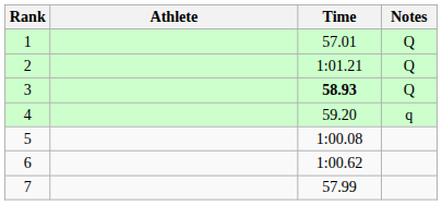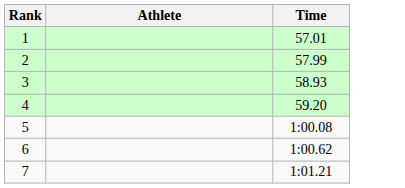 <table class="wikitable" style="text-align:center">
 <tr>
 <th width=40>Rank</th>
 <th width=250>Athlete</th>
 <th width=80>Time</th>
-<th width=50>Notes</th>
 </tr>
 <tr bgcolor=ccffcc>
 <td>1</td>
 <td align=left></td>
 <td>57.01</td>
-<td>Q</td>
 </tr>
 <tr bgcolor=ccffcc>
 <td>2</td>
 <td align=left></td>
-<td>1:01.21</td>
-<td>Q</td>
+<td>57.99</td>
 </tr>
 <tr bgcolor=ccffcc>
 <td>3</td>
 <td align=left></td>
-<td><strong>58.93</strong></td>
-<td>Q</td>
+<td>58.93</td>
 </tr>
 <tr bgcolor=ccffcc>
 <td>4</td>
 <td align=left></td>
 <td>59.20</td>
-<td>q</td>
 </tr>
 <tr>
 <td>5</td>
 <td align=left></td>
 <td>1:00.08</td>
-<td></td>
 </tr>
 <tr>
 <td>6</td>
 <td align=left></td>
 <td>1:00.62</td>
-<td></td>
 </tr>
 <tr>
 <td>7</td>
 <td align=left></td>
-<td>57.99</td>
-<td></td>
+<td>1:01.21</td>
 </tr>
 </table>
